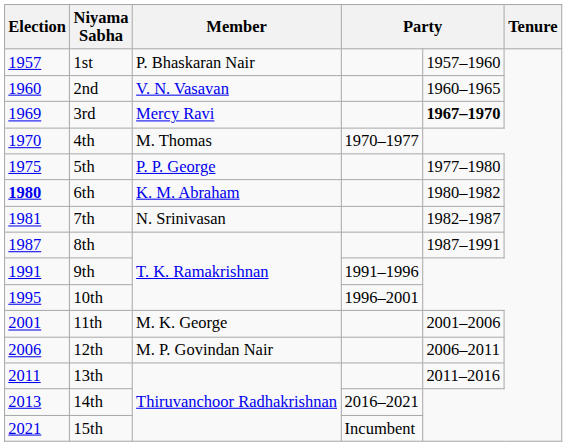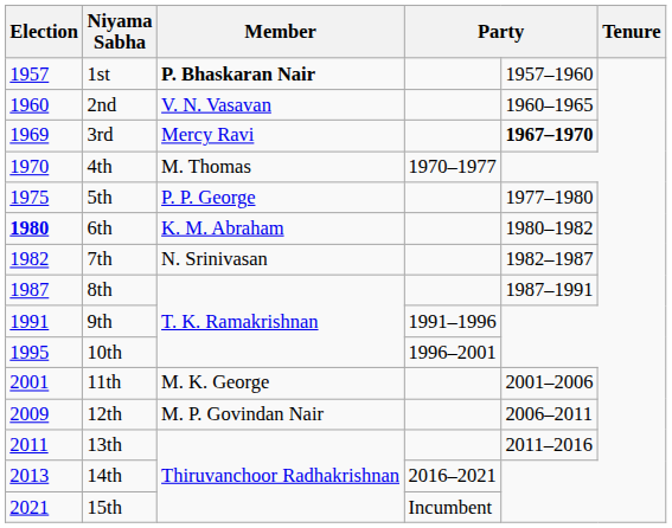 <table class="wikitable sortable">
 <tr>
 <th>Election</th>
 <th>Niyama<br>Sabha</th>
 <th>Member</th>
 <th colspan="2">Party</th>
 <th>Tenure</th>
 </tr>
 <tr>
 <td><a href='#'>1957</a></td>
 <td>1st</td>
-<td>P. Bhaskaran Nair</td>
+<td><strong>P. Bhaskaran Nair</strong></td>
 <td></td>
 <td>1957–1960</td>
 </tr>
 <tr>
 <td><a href='#'>1960</a></td>
 <td>2nd</td>
 <td><a href='#'>V. N. Vasavan</a></td>
 <td></td>
 <td>1960–1965</td>
 </tr>
 <tr>
 <td><a href='#'>1969</a></td>
 <td>3rd</td>
 <td><a href='#'>Mercy Ravi</a></td>
 <td></td>
 <td><strong>1967–1970</strong></td>
 </tr>
 <tr>
 <td><a href='#'>1970</a></td>
 <td>4th</td>
 <td>M. Thomas</td>
 <td>1970–1977</td>
 </tr>
 <tr>
 <td><a href='#'>1975</a></td>
 <td>5th</td>
 <td><a href='#'>P. P. George</a></td>
 <td></td>
 <td>1977–1980</td>
 </tr>
 <tr>
 <td><strong><a href='#'>1980</a></strong></td>
 <td>6th</td>
 <td><a href='#'>K. M. Abraham</a></td>
 <td></td>
 <td>1980–1982</td>
 </tr>
 <tr>
-<td><a href='#'>1981</a></td>
+<td><a href='#'>1982</a></td>
 <td>7th</td>
 <td>N. Srinivasan</td>
 <td></td>
 <td>1982–1987</td>
 </tr>
 <tr>
 <td><a href='#'>1987</a></td>
 <td>8th</td>
 <td rowspan="3"><a href='#'>T. K. Ramakrishnan</a></td>
 <td></td>
 <td>1987–1991</td>
 </tr>
 <tr>
 <td><a href='#'>1991</a></td>
 <td>9th</td>
 <td>1991–1996</td>
 </tr>
 <tr>
 <td><a href='#'>1995</a></td>
 <td>10th</td>
 <td>1996–2001</td>
 </tr>
 <tr>
 <td><a href='#'>2001</a></td>
 <td>11th</td>
 <td>M. K. George</td>
 <td></td>
 <td>2001–2006</td>
 </tr>
 <tr>
-<td><a href='#'>2006</a></td>
+<td><a href='#'>2009</a></td>
 <td>12th</td>
 <td>M. P. Govindan Nair</td>
 <td></td>
 <td>2006–2011</td>
 </tr>
 <tr>
 <td><a href='#'>2011</a></td>
 <td>13th</td>
 <td rowspan="3"><a href='#'>Thiruvanchoor Radhakrishnan</a></td>
 <td></td>
 <td>2011–2016</td>
 </tr>
 <tr>
 <td><a href='#'>2013</a></td>
 <td>14th</td>
 <td>2016–2021</td>
 </tr>
 <tr>
 <td><a href='#'>2021</a></td>
 <td>15th</td>
 <td>Incumbent</td>
 </tr>
 </table>
